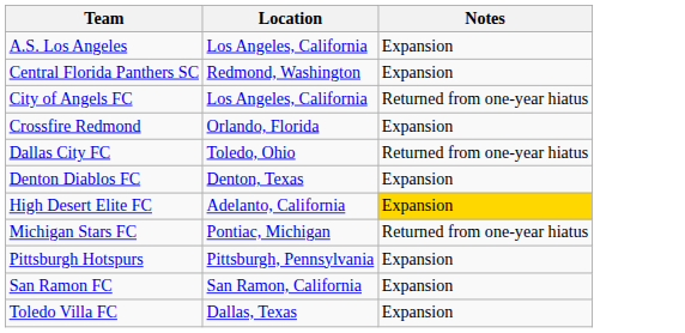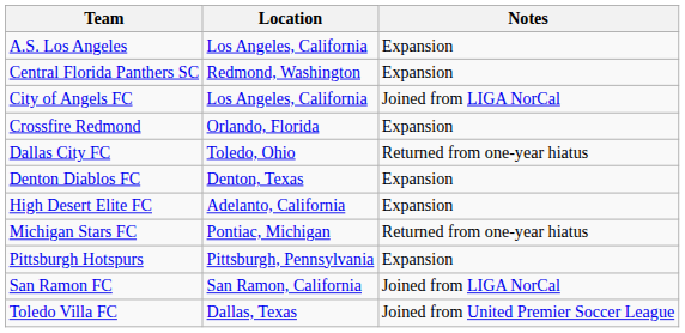 <table class="wikitable sortable">
 <tr>
 <th>Team</th>
 <th>Location</th>
 <th class=unsortable>Notes</th>
 </tr>
 <tr>
 <td><a href='#'>A.S. Los Angeles</a></td>
 <td><a href='#'>Los Angeles, California</a></td>
 <td>Expansion</td>
 </tr>
 <tr>
 <td><a href='#'>Central Florida Panthers SC</a></td>
 <td><a href='#'>Redmond, Washington</a></td>
 <td>Expansion</td>
 </tr>
 <tr>
 <td><a href='#'>City of Angels FC</a></td>
 <td><a href='#'>Los Angeles, California</a></td>
-<td>Returned from one-year hiatus</td>
+<td>Joined from <a href='#'>LIGA NorCal</a></td>
 </tr>
 <tr>
 <td><a href='#'>Crossfire Redmond</a></td>
 <td><a href='#'>Orlando, Florida</a></td>
 <td>Expansion</td>
 </tr>
 <tr>
 <td><a href='#'>Dallas City FC</a></td>
 <td><a href='#'>Toledo, Ohio</a></td>
 <td>Returned from one-year hiatus</td>
 </tr>
 <tr>
 <td><a href='#'>Denton Diablos FC</a></td>
 <td><a href='#'>Denton, Texas</a></td>
 <td>Expansion</td>
 </tr>
 <tr>
 <td><a href='#'>High Desert Elite FC</a></td>
 <td><a href='#'>Adelanto, California</a></td>
-<td style="background: gold;">Expansion</td>
+<td>Expansion</td>
 </tr>
 <tr>
 <td><a href='#'>Michigan Stars FC</a></td>
 <td><a href='#'>Pontiac, Michigan</a></td>
 <td>Returned from one-year hiatus</td>
 </tr>
 <tr>
 <td><a href='#'>Pittsburgh Hotspurs</a></td>
 <td><a href='#'>Pittsburgh, Pennsylvania</a></td>
 <td>Expansion</td>
 </tr>
 <tr>
 <td><a href='#'>San Ramon FC</a></td>
 <td><a href='#'>San Ramon, California</a></td>
-<td>Expansion</td>
+<td>Joined from <a href='#'>LIGA NorCal</a></td>
 </tr>
 <tr>
 <td><a href='#'>Toledo Villa FC</a></td>
 <td><a href='#'>Dallas, Texas</a></td>
-<td>Expansion</td>
+<td>Joined from <a href='#'>United Premier Soccer League</a></td>
 </tr>
 </table>
